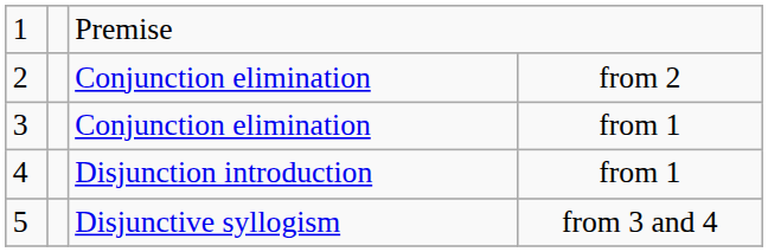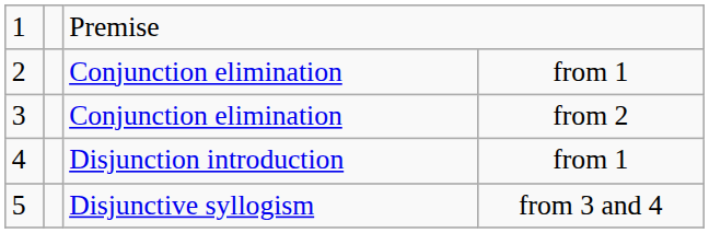 <table class="wikitable" style="width:400px;">
 <tr>
 <td>1</td>
 <td align="center"></td>
 <td colspan="2">Premise</td>
 </tr>
 <tr>
 <td>2</td>
 <td align="center"></td>
 <td><a href='#'>Conjunction elimination</a></td>
-<td align="center">from 2</td>
+<td align="center">from 1</td>
 </tr>
 <tr>
 <td>3</td>
 <td align="center"></td>
 <td><a href='#'>Conjunction elimination</a></td>
-<td align="center">from 1</td>
+<td align="center">from 2</td>
 </tr>
 <tr>
 <td>4</td>
 <td align="center"></td>
 <td><a href='#'>Disjunction introduction</a></td>
 <td align="center">from 1</td>
 </tr>
 <tr>
 <td>5</td>
 <td align="center"></td>
 <td><a href='#'>Disjunctive syllogism</a></td>
 <td align="center">from 3 and 4</td>
 </tr>
 </table>
